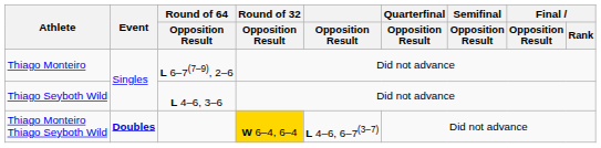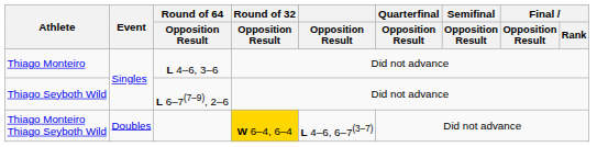 <table class="wikitable" style="font-size:90%;">
 <tr>
 <th rowspan=2>Athlete</th>
 <th rowspan=2>Event</th>
 <th>Round of 64</th>
 <th>Round of 32</th>
 <th></th>
 <th>Quarterfinal</th>
 <th>Semifinal</th>
 <th colspan=2>Final / </th>
 </tr>
 <tr style="font-size:95%">
 <th>Opposition<br>Result</th>
 <th>Opposition<br>Result</th>
 <th>Opposition<br>Result</th>
 <th>Opposition<br>Result</th>
 <th>Opposition<br>Result</th>
 <th>Opposition<br>Result</th>
 <th>Rank</th>
 </tr>
 <tr align=center>
 <td align=left><a href='#'>Thiago Monteiro</a></td>
 <td align=left rowspan=2><a href='#'>Singles</a></td>
+<td><br><strong>L</strong> 4–6, 3–6</td>
+<td colspan=6>Did not advance</td>
+</tr>
+<tr align=center>
+<td align=left><a href='#'>Thiago Seyboth Wild</a></td>
 <td><br><strong>L</strong> 6–7<sup>(7–9)</sup>, 2–6</td>
 <td colspan=6>Did not advance</td>
 </tr>
 <tr align=center>
-<td align=left><a href='#'>Thiago Seyboth Wild</a></td>
-<td><br><strong>L</strong> 4–6, 3–6</td>
-<td colspan=6>Did not advance</td>
-</tr>
-<tr align=center>
 <td align=left><a href='#'>Thiago Monteiro</a><br><a href='#'>Thiago Seyboth Wild</a></td>
-<td align=left><strong><a href='#'>Doubles</a></strong></td>
+<td align=left><a href='#'>Doubles</a></td>
 <td></td>
 <td style="background: gold;"><br><strong>W</strong> 6–4, 6–4</td>
 <td><br><strong>L</strong> 4–6, 6–7<sup>(3–7)</sup></td>
 <td colspan=4>Did not advance</td>
 </tr>
 </table>
